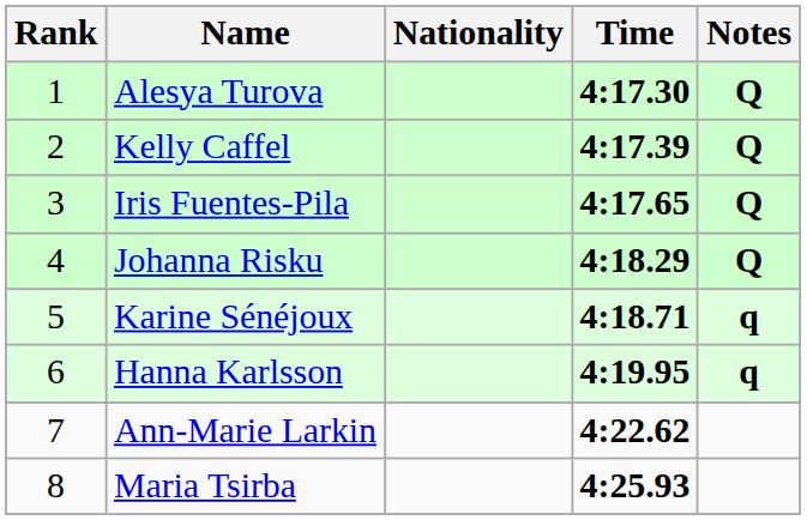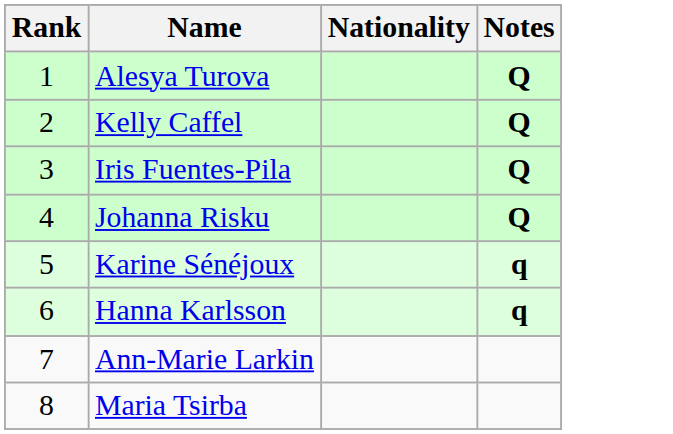 <table class="wikitable sortable" style="text-align:center">
 <tr>
 <th>Rank</th>
 <th>Name</th>
 <th>Nationality</th>
-<th>Time</th>
 <th>Notes</th>
 </tr>
 <tr bgcolor=ccffcc>
 <td>1</td>
 <td align=left><a href='#'>Alesya Turova</a></td>
 <td align=left></td>
-<td><strong>4:17.30</strong></td>
 <td><strong>Q</strong></td>
 </tr>
 <tr bgcolor=ccffcc>
 <td>2</td>
 <td align=left><a href='#'>Kelly Caffel</a></td>
 <td align=left></td>
-<td><strong>4:17.39</strong></td>
 <td><strong>Q</strong></td>
 </tr>
 <tr bgcolor=ccffcc>
 <td>3</td>
 <td align=left><a href='#'>Iris Fuentes-Pila</a></td>
 <td align=left></td>
-<td><strong>4:17.65</strong></td>
 <td><strong>Q</strong></td>
 </tr>
 <tr bgcolor=ccffcc>
 <td>4</td>
 <td align=left><a href='#'>Johanna Risku</a></td>
 <td align=left></td>
-<td><strong>4:18.29</strong></td>
 <td><strong>Q</strong></td>
 </tr>
 <tr bgcolor=ddffdd>
 <td>5</td>
 <td align=left><a href='#'>Karine Sénéjoux</a></td>
 <td align=left></td>
-<td><strong>4:18.71</strong></td>
 <td><strong>q</strong></td>
 </tr>
 <tr bgcolor=ddffdd>
 <td>6</td>
 <td align=left><a href='#'>Hanna Karlsson</a></td>
 <td align=left></td>
-<td><strong>4:19.95</strong></td>
 <td><strong>q</strong></td>
 </tr>
 <tr>
 <td>7</td>
 <td align=left><a href='#'>Ann-Marie Larkin</a></td>
 <td align=left></td>
-<td><strong>4:22.62</strong></td>
 <td></td>
 </tr>
 <tr>
 <td>8</td>
 <td align=left><a href='#'>Maria Tsirba</a></td>
 <td align=left></td>
-<td><strong>4:25.93</strong></td>
 <td></td>
 </tr>
 </table>
